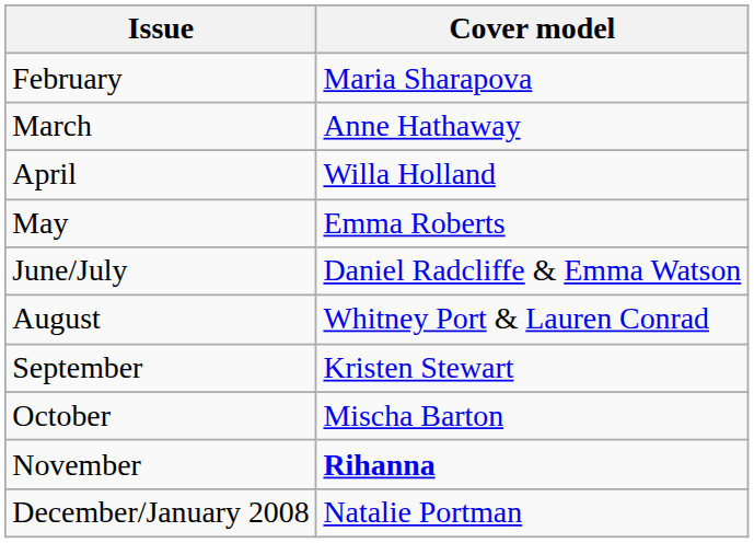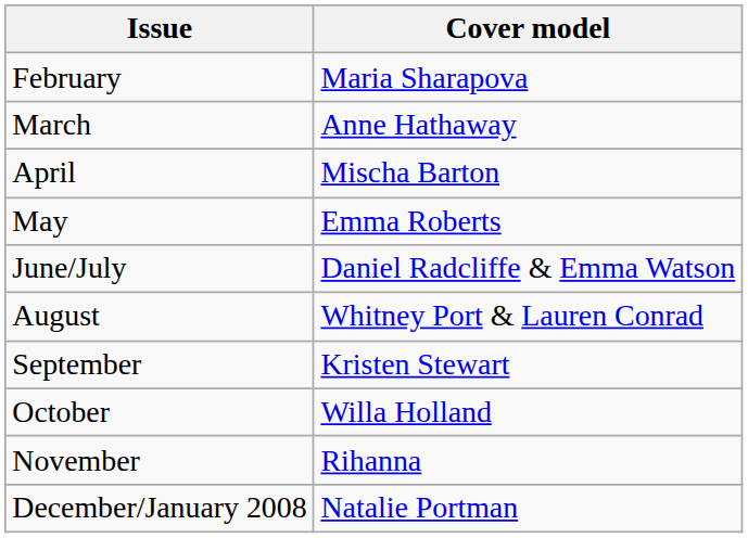 <table class="sortable wikitable">
 <tr>
 <th>Issue</th>
 <th>Cover model</th>
 </tr>
 <tr>
 <td>February</td>
 <td><a href='#'>Maria Sharapova</a></td>
 </tr>
 <tr>
 <td>March</td>
 <td><a href='#'>Anne Hathaway</a></td>
 </tr>
 <tr>
 <td>April</td>
-<td><a href='#'>Willa Holland</a></td>
+<td><a href='#'>Mischa Barton</a></td>
 </tr>
 <tr>
 <td>May</td>
 <td><a href='#'>Emma Roberts</a></td>
 </tr>
 <tr>
 <td>June/July</td>
 <td><a href='#'>Daniel Radcliffe</a> & <a href='#'>Emma Watson</a></td>
 </tr>
 <tr>
 <td>August</td>
 <td><a href='#'>Whitney Port</a> & <a href='#'>Lauren Conrad</a></td>
 </tr>
 <tr>
 <td>September</td>
 <td><a href='#'>Kristen Stewart</a></td>
 </tr>
 <tr>
 <td>October</td>
-<td><a href='#'>Mischa Barton</a></td>
+<td><a href='#'>Willa Holland</a></td>
 </tr>
 <tr>
 <td>November</td>
-<td><strong><a href='#'>Rihanna</a></strong></td>
+<td><a href='#'>Rihanna</a></td>
 </tr>
 <tr>
 <td>December/January 2008</td>
 <td><a href='#'>Natalie Portman</a></td>
 </tr>
 </table>
